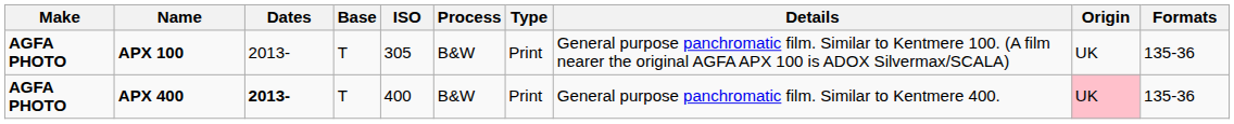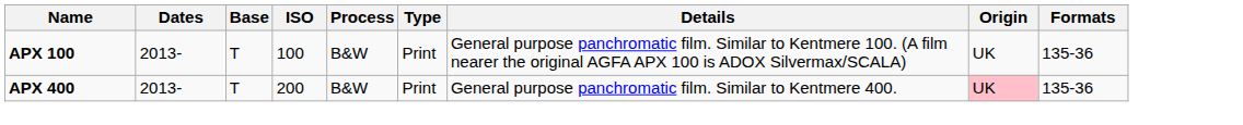 <table class="wikitable">
 <tr>
-<th scope="col" style="width: 100px;">Make</th>
 <th scope="col" style="width: 120px;">Name</th>
 <th scope="col" style="width: 80px;">Dates</th>
 <th scope="col" style="width: 30px;">Base</th>
 <th scope="col" style="width: 45px;">ISO</th>
 <th scope="col" style="width: 40px;">Process</th>
 <th scope="col" style="width: 40px;">Type</th>
 <th scope="col" style="width: 500px;">Details</th>
 <th scope="col" style="width: 60px;">Origin</th>
 <th scope="col" style="width: 80px;">Formats</th>
 </tr>
 <tr>
-<td><strong>AGFA PHOTO</strong></td>
 <td><strong>APX 100</strong></td>
 <td>2013-</td>
 <td>T</td>
-<td>305</td>
+<td>100</td>
 <td>B&W</td>
 <td>Print</td>
 <td>General purpose <a href='#'>panchromatic</a> film. Similar to Kentmere 100. (A film nearer the original AGFA APX 100 is ADOX Silvermax/SCALA)</td>
 <td>UK</td>
 <td>135-36</td>
 </tr>
 <tr>
-<td><strong>AGFA PHOTO</strong></td>
 <td><strong>APX 400</strong></td>
-<td><strong>2013-</strong></td>
+<td>2013-</td>
 <td>T</td>
-<td>400</td>
+<td>200</td>
 <td>B&W</td>
 <td>Print</td>
 <td>General purpose <a href='#'>panchromatic</a> film. Similar to Kentmere 400.</td>
 <td style="background: pink;">UK</td>
 <td>135-36</td>
 </tr>
 </table>
